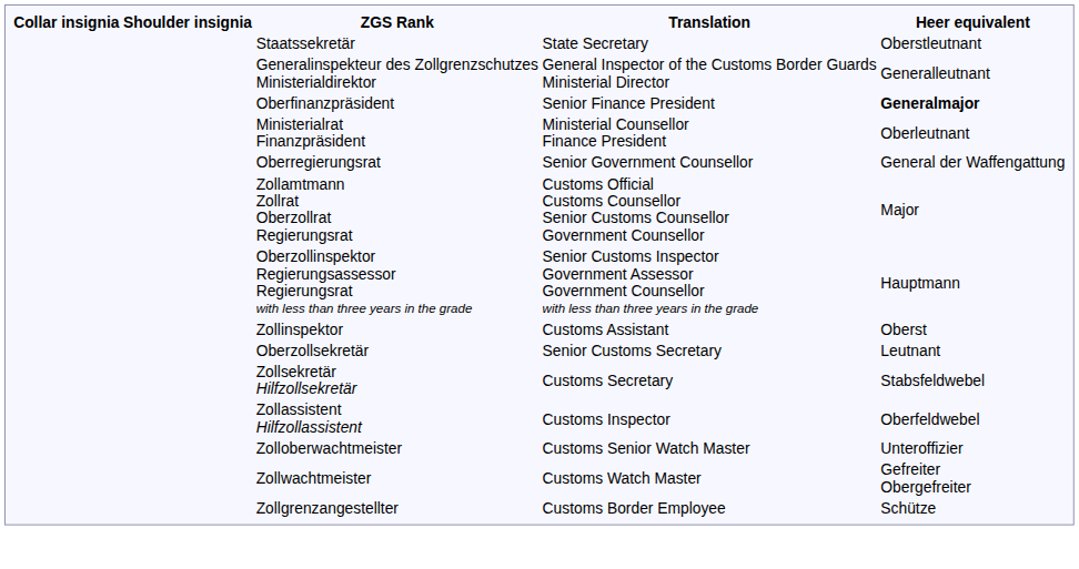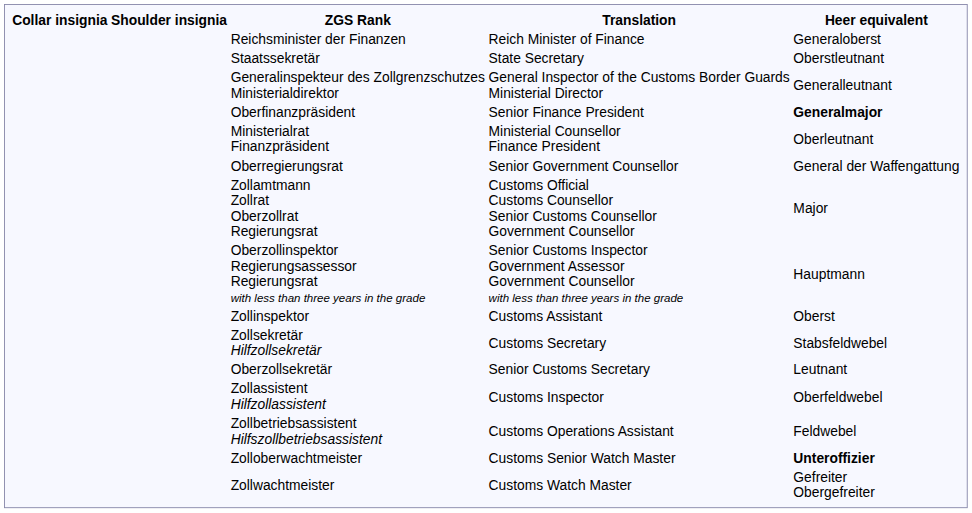 <table style="border:1px solid #8888aa; background-color:#f7f8ff; padding:5px; font-size:95%; margin: 0px 12px 12px 0px;">
 <tr style="text-align:center;">
 <th>Collar insignia </th>
 <th>Shoulder insignia </th>
 <th>ZGS Rank </th>
 <th>Translation</th>
 <th>Heer equivalent</th>
+</tr>
+<tr>
+<td></td>
+<td></td>
+<td>Reichsminister der Finanzen</td>
+<td>Reich Minister of Finance</td>
+<td>Generaloberst</td>
 </tr>
 <tr>
 <td></td>
 <td></td>
 <td>Staatssekretär</td>
 <td>State Secretary</td>
 <td>Oberstleutnant</td>
 </tr>
 <tr>
 <td></td>
 <td></td>
 <td>Generalinspekteur des Zollgrenzschutzes<br>Ministerialdirektor</td>
 <td>General Inspector of the Customs Border Guards<br>Ministerial Director</td>
 <td>Generalleutnant</td>
 </tr>
 <tr>
 <td></td>
 <td></td>
 <td>Oberfinanzpräsident</td>
 <td>Senior Finance President</td>
 <td><strong>Generalmajor</strong></td>
 </tr>
 <tr>
 <td></td>
 <td></td>
 <td>Ministerialrat<br>Finanzpräsident</td>
 <td>Ministerial Counsellor<br>Finance President</td>
 <td>Oberleutnant</td>
 </tr>
 <tr>
 <td></td>
 <td></td>
 <td>Oberregierungsrat</td>
 <td>Senior Government Counsellor</td>
 <td>General der Waffengattung</td>
 </tr>
 <tr>
 <td></td>
 <td></td>
 <td>Zollamtmann<br>Zollrat<br>Oberzollrat<br>Regierungsrat</td>
 <td>Customs Official<br>Customs Counsellor<br>Senior Customs Counsellor<br>Government Counsellor</td>
 <td>Major</td>
 </tr>
 <tr>
 <td></td>
 <td></td>
 <td>Oberzollinspektor<br>Regierungsassessor<br>Regierungsrat<small><br><em>with less than three years in the grade</em></small></td>
 <td>Senior Customs Inspector<br>Government Assessor<br>Government Counsellor<small><br><em>with less than three years in the grade</em></small></td>
 <td>Hauptmann</td>
 </tr>
 <tr>
 <td></td>
 <td></td>
 <td>Zollinspektor</td>
 <td>Customs Assistant</td>
 <td>Oberst</td>
 </tr>
 <tr>
 <td></td>
 <td></td>
-<td>Oberzollsekretär</td>
-<td>Senior Customs Secretary</td>
-<td>Leutnant</td>
+<td>Zollsekretär<br><em>Hilfzollsekretär</em></td>
+<td>Customs Secretary</td>
+<td>Stabsfeldwebel</td>
 </tr>
 <tr>
 <td></td>
 <td></td>
-<td>Zollsekretär<br><em>Hilfzollsekretär</em></td>
-<td>Customs Secretary</td>
-<td>Stabsfeldwebel</td>
+<td>Oberzollsekretär</td>
+<td>Senior Customs Secretary</td>
+<td>Leutnant</td>
 </tr>
 <tr>
 <td></td>
 <td></td>
 <td>Zollassistent<br><em>Hilfzollassistent</em></td>
 <td>Customs Inspector</td>
 <td>Oberfeldwebel</td>
 </tr>
 <tr>
 <td></td>
 <td></td>
+<td>Zollbetriebsassistent<br><em>Hilfszollbetriebsassistent</em></td>
+<td>Customs Operations Assistant</td>
+<td>Feldwebel</td>
+</tr>
+<tr>
+<td></td>
+<td></td>
 <td>Zolloberwachtmeister</td>
 <td>Customs Senior Watch Master</td>
-<td>Unteroffizier</td>
+<td><strong>Unteroffizier</strong></td>
 </tr>
 <tr>
 <td></td>
 <td></td>
 <td>Zollwachtmeister</td>
 <td>Customs Watch Master</td>
 <td>Gefreiter<br>Obergefreiter</td>
 </tr>
-<tr>
-<td></td>
-<td></td>
-<td>Zollgrenzangestellter</td>
-<td>Customs Border Employee</td>
-<td>Schütze</td>
-</tr>
 </table>
